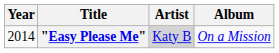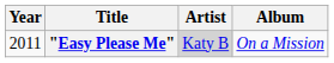 <table class="wikitable plainrowheaders" style="text-align:center;">
 <tr>
 <th scope="col">Year</th>
 <th scope="col">Title</th>
 <th scope="col">Artist</th>
 <th scope="col">Album</th>
 </tr>
 <tr>
-<td>2014</td>
+<td>2011</td>
 <th scope="row">"<a href='#'>Easy Please Me</a>"</th>
 <td style="background: lightgrey;"><a href='#'>Katy B</a></td>
 <td><em><a href='#'>On a Mission</a></em></td>
 </tr>
 </table>
